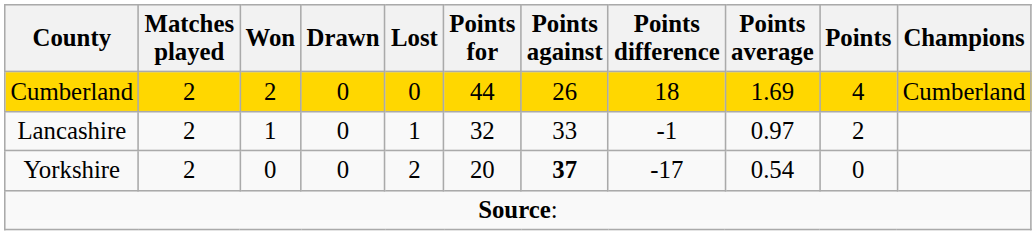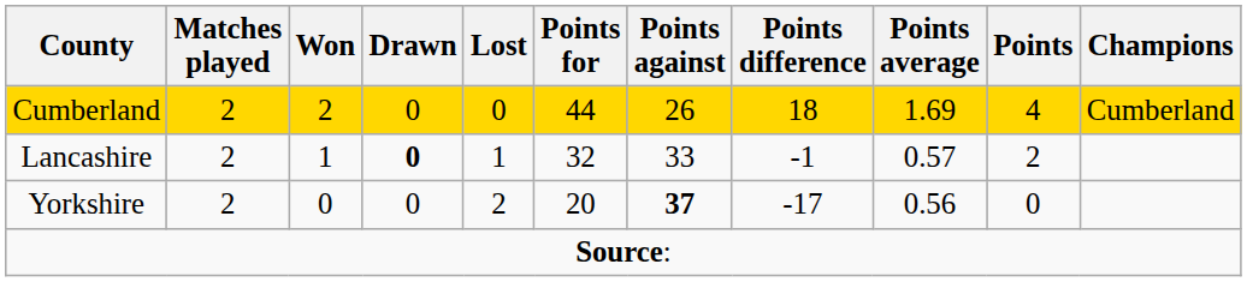 <table class="wikitable plainrowheaders" style="text-align: center; width: 60%">
 <tr>
 <th scope="col" style="width: 5%;">County</th>
 <th scope="col" style="width: 5%;">Matches played</th>
 <th scope="col" style="width: 5%;">Won</th>
 <th scope="col" style="width: 5%;">Drawn</th>
 <th scope="col" style="width: 5%;">Lost</th>
 <th scope="col" style="width: 5%;">Points for</th>
 <th scope="col" style="width: 5%;">Points against</th>
 <th scope="col" style="width: 5%;">Points difference</th>
 <th scope="col" style="width: 5%;">Points average</th>
 <th scope="col" style="width: 5%;">Points</th>
 <th scope="col" style="width: 15%;">Champions</th>
 </tr>
 <tr style="background: gold;">
 <td>Cumberland</td>
 <td>2</td>
 <td>2</td>
 <td>0</td>
 <td>0</td>
 <td>44</td>
 <td>26</td>
 <td>18</td>
 <td>1.69</td>
 <td>4</td>
 <td>Cumberland</td>
 </tr>
 <tr>
 <td>Lancashire</td>
 <td>2</td>
 <td>1</td>
-<td>0</td>
+<td><strong>0</strong></td>
 <td>1</td>
 <td>32</td>
 <td>33</td>
 <td>-1</td>
-<td>0.97</td>
+<td>0.57</td>
 <td>2</td>
 <td></td>
 </tr>
 <tr>
 <td>Yorkshire</td>
 <td>2</td>
 <td>0</td>
 <td>0</td>
 <td>2</td>
 <td>20</td>
 <td><strong>37</strong></td>
 <td>-17</td>
-<td>0.54</td>
+<td>0.56</td>
 <td>0</td>
 <td></td>
 </tr>
 <tr>
 <td colspan="11"><strong>Source</strong>:</td>
 </tr>
 </table>
